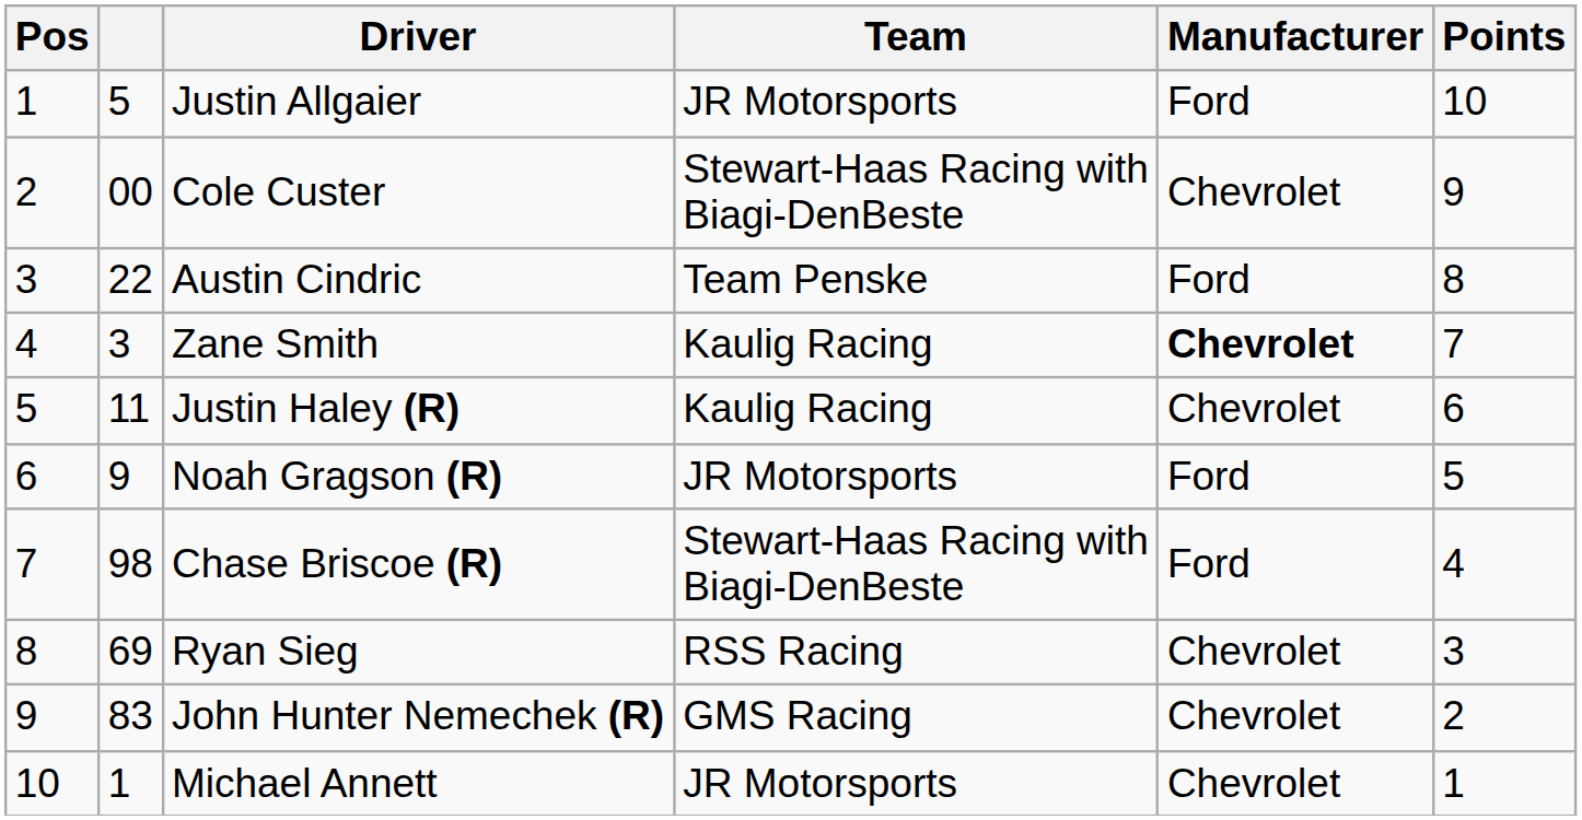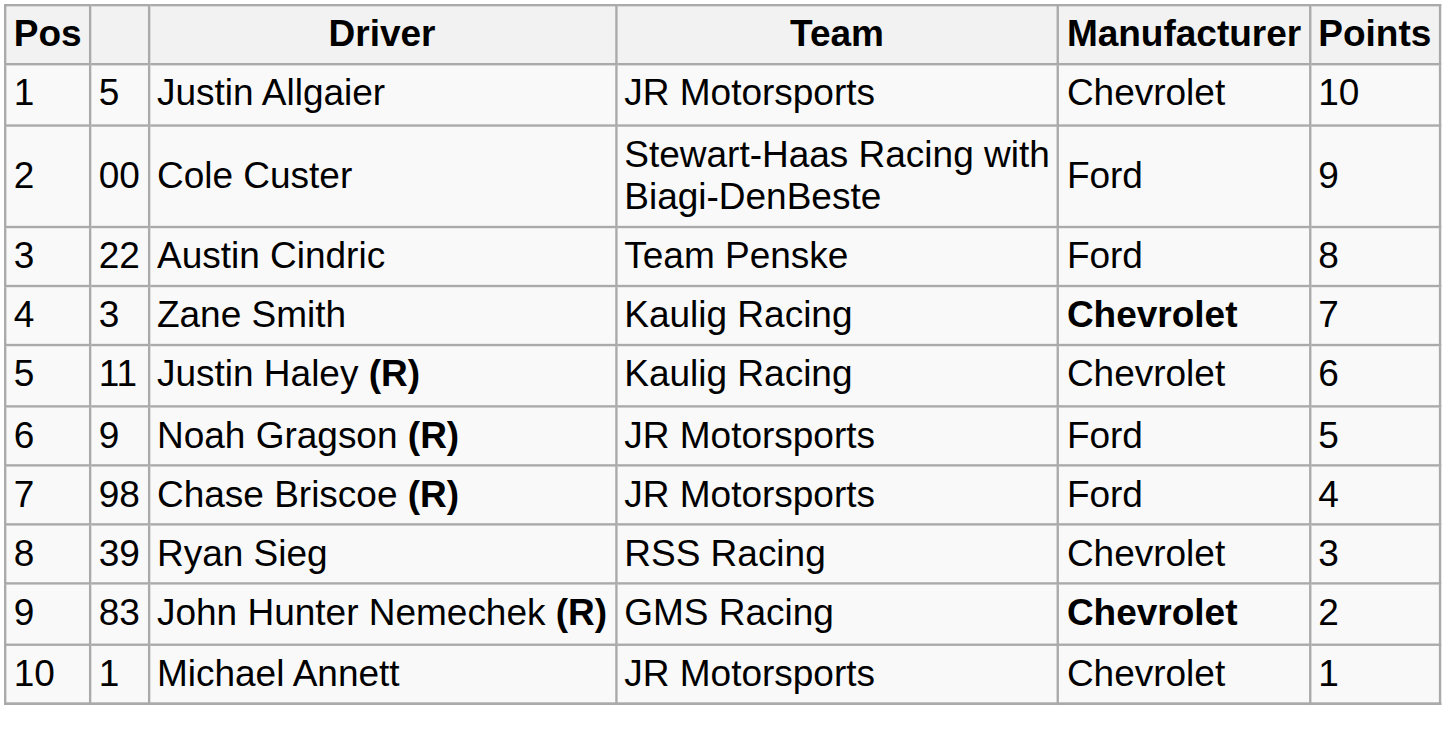 <table class="wikitable" style="font-size:98%">
 <tr>
 <th>Pos</th>
 <th></th>
 <th>Driver</th>
 <th>Team</th>
 <th>Manufacturer</th>
 <th>Points</th>
 </tr>
 <tr>
 <td>1</td>
 <td>5</td>
 <td>Justin Allgaier</td>
 <td>JR Motorsports</td>
-<td>Ford</td>
+<td>Chevrolet</td>
 <td>10</td>
 </tr>
 <tr>
 <td>2</td>
 <td>00</td>
 <td>Cole Custer</td>
 <td>Stewart-Haas Racing with<br>Biagi-DenBeste</td>
-<td>Chevrolet</td>
+<td>Ford</td>
 <td>9</td>
 </tr>
 <tr>
 <td>3</td>
 <td>22</td>
 <td>Austin Cindric</td>
 <td>Team Penske</td>
 <td>Ford</td>
 <td>8</td>
 </tr>
 <tr>
 <td>4</td>
 <td>3</td>
 <td>Zane Smith</td>
 <td>Kaulig Racing</td>
 <td><strong>Chevrolet</strong></td>
 <td>7</td>
 </tr>
 <tr>
 <td>5</td>
 <td>11</td>
 <td>Justin Haley <strong>(R)</strong></td>
 <td>Kaulig Racing</td>
 <td>Chevrolet</td>
 <td>6</td>
 </tr>
 <tr>
 <td>6</td>
 <td>9</td>
 <td>Noah Gragson <strong>(R)</strong></td>
 <td>JR Motorsports</td>
 <td>Ford</td>
 <td>5</td>
 </tr>
 <tr>
 <td>7</td>
 <td>98</td>
 <td>Chase Briscoe <strong>(R)</strong></td>
-<td>Stewart-Haas Racing with<br>Biagi-DenBeste</td>
+<td>JR Motorsports</td>
 <td>Ford</td>
 <td>4</td>
 </tr>
 <tr>
 <td>8</td>
-<td>69</td>
+<td>39</td>
 <td>Ryan Sieg</td>
 <td>RSS Racing</td>
 <td>Chevrolet</td>
 <td>3</td>
 </tr>
 <tr>
 <td>9</td>
 <td>83</td>
 <td>John Hunter Nemechek <strong>(R)</strong></td>
 <td>GMS Racing</td>
-<td>Chevrolet</td>
+<td><strong>Chevrolet</strong></td>
 <td>2</td>
 </tr>
 <tr>
 <td>10</td>
 <td>1</td>
 <td>Michael Annett</td>
 <td>JR Motorsports</td>
 <td>Chevrolet</td>
 <td>1</td>
 </tr>
 <tr>
 </tr>
 </table>
